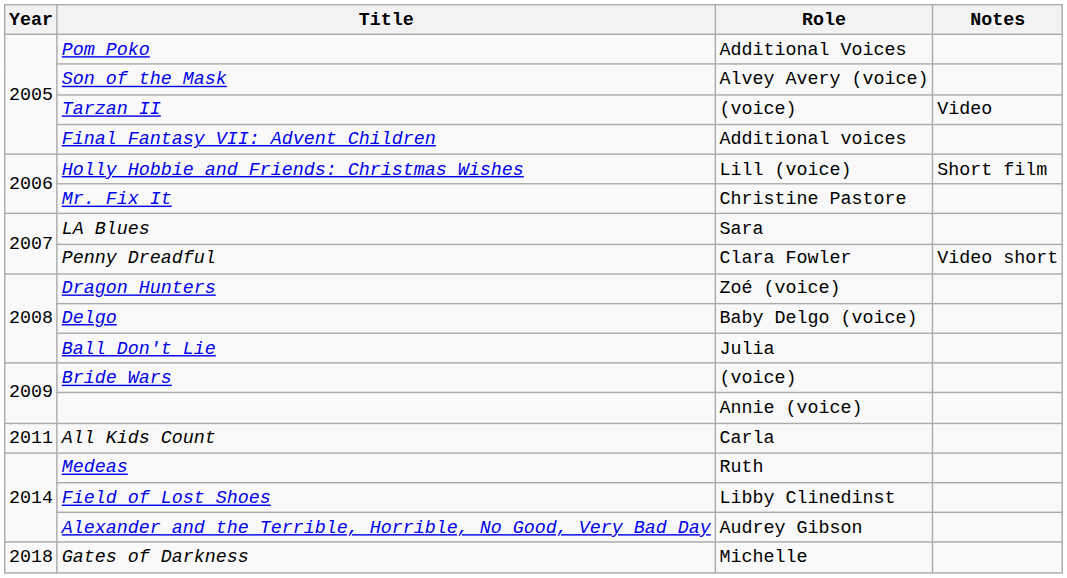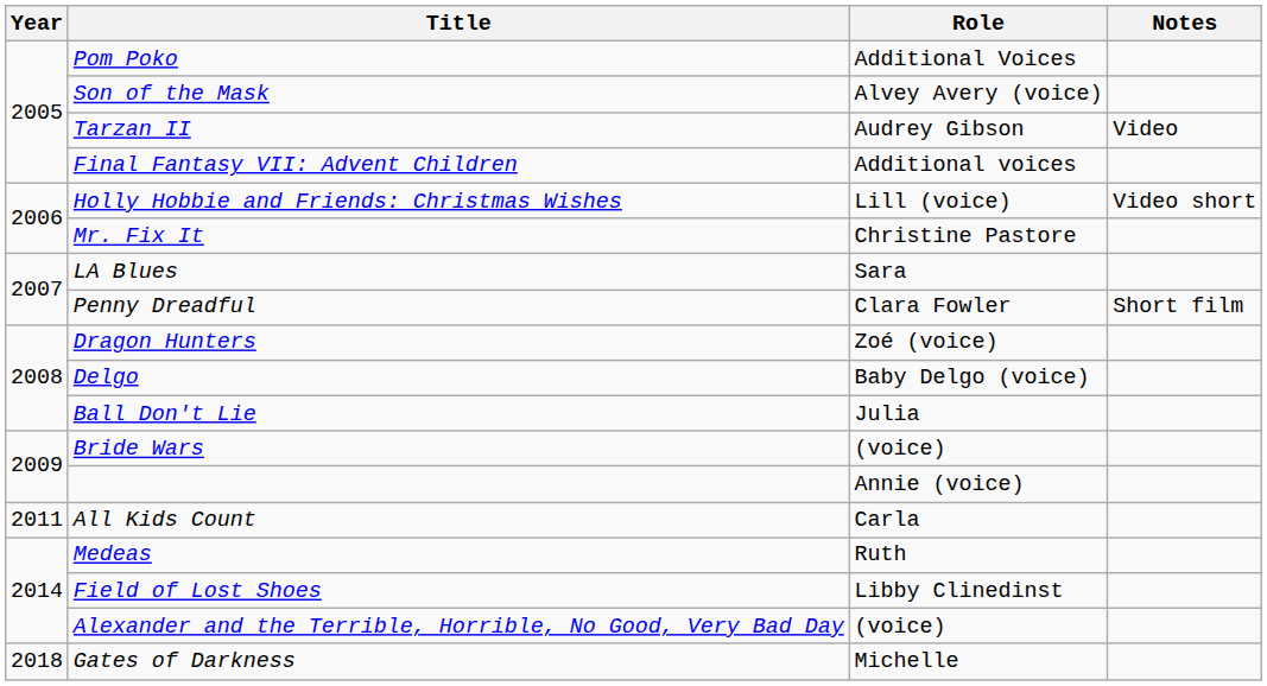 <table class="wikitable sortable">
 <tr>
 <th>Year</th>
 <th>Title</th>
 <th>Role</th>
 <th class="unsortable">Notes</th>
 </tr>
 <tr>
 <td rowspan="4">2005</td>
 <td><em><a href='#'>Pom Poko</a></em></td>
 <td>Additional Voices</td>
 <td></td>
 </tr>
 <tr>
 <td><em><a href='#'>Son of the Mask</a></em></td>
 <td>Alvey Avery (voice)</td>
 <td></td>
 </tr>
 <tr>
 <td><em><a href='#'>Tarzan II</a></em></td>
-<td>(voice)</td>
+<td>Audrey Gibson</td>
 <td>Video</td>
 </tr>
 <tr>
 <td><em><a href='#'>Final Fantasy VII: Advent Children</a></em></td>
 <td>Additional voices</td>
 <td></td>
 </tr>
 <tr>
 <td rowspan="2">2006</td>
 <td><em><a href='#'>Holly Hobbie and Friends: Christmas Wishes</a></em></td>
 <td>Lill (voice)</td>
-<td>Short film</td>
+<td>Video short</td>
 </tr>
 <tr>
 <td><em><a href='#'>Mr. Fix It</a></em></td>
 <td>Christine Pastore</td>
 <td></td>
 </tr>
 <tr>
 <td rowspan="2">2007</td>
 <td><em>LA Blues</em></td>
 <td>Sara</td>
 <td></td>
 </tr>
 <tr>
 <td><em>Penny Dreadful</em></td>
 <td>Clara Fowler</td>
-<td>Video short</td>
+<td>Short film</td>
 </tr>
 <tr>
 <td rowspan="3">2008</td>
 <td><em><a href='#'>Dragon Hunters</a></em></td>
 <td>Zoé (voice)</td>
 <td></td>
 </tr>
 <tr>
 <td><em><a href='#'>Delgo</a></em></td>
 <td>Baby Delgo (voice)</td>
 <td></td>
 </tr>
 <tr>
 <td><em><a href='#'>Ball Don't Lie</a></em></td>
 <td>Julia</td>
 <td></td>
 </tr>
 <tr>
 <td rowspan="2">2009</td>
 <td><em><a href='#'>Bride Wars</a></em></td>
 <td>(voice)</td>
 <td></td>
 </tr>
 <tr>
 <td><em></em></td>
 <td>Annie (voice)</td>
 <td></td>
 </tr>
 <tr>
 <td>2011</td>
 <td><em>All Kids Count</em></td>
 <td>Carla</td>
 <td></td>
 </tr>
 <tr>
 <td rowspan="3">2014</td>
 <td><em><a href='#'>Medeas</a></em></td>
 <td>Ruth</td>
 <td></td>
 </tr>
 <tr>
 <td><em><a href='#'>Field of Lost Shoes</a></em></td>
 <td>Libby Clinedinst</td>
 <td></td>
 </tr>
 <tr>
 <td><em><a href='#'>Alexander and the Terrible, Horrible, No Good, Very Bad Day</a></em></td>
-<td>Audrey Gibson</td>
+<td>(voice)</td>
 <td></td>
 </tr>
 <tr>
 <td>2018</td>
 <td><em>Gates of Darkness</em></td>
 <td>Michelle</td>
 <td></td>
 </tr>
 </table>
